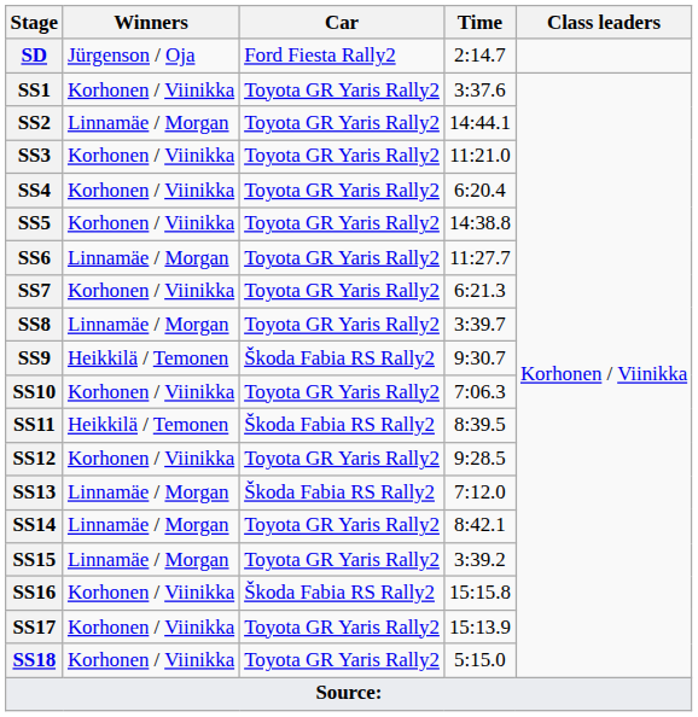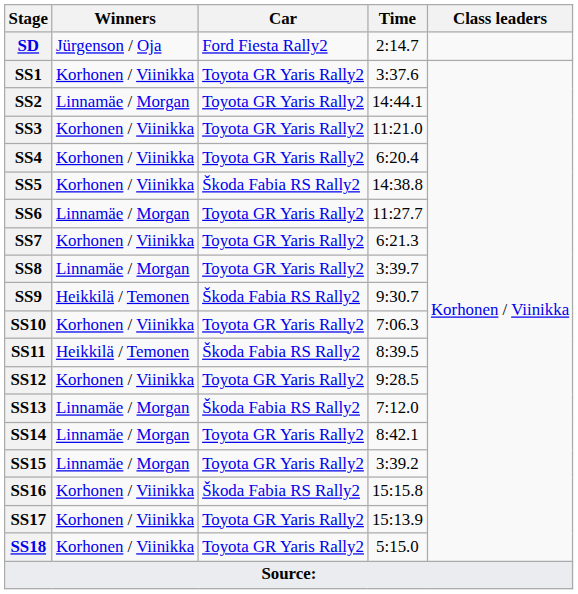 <table class="wikitable" style="font-size:85%">
 <tr>
 <th>Stage</th>
 <th>Winners</th>
 <th>Car</th>
 <th>Time</th>
 <th>Class leaders</th>
 </tr>
 <tr>
 <th><a href='#'>SD</a></th>
 <td><a href='#'>Jürgenson</a> / <a href='#'>Oja</a></td>
 <td><a href='#'>Ford Fiesta Rally2</a></td>
 <td align="center">2:14.7</td>
 <td></td>
 </tr>
 <tr>
 <th>SS1</th>
 <td><a href='#'>Korhonen</a> / <a href='#'>Viinikka</a></td>
 <td><a href='#'>Toyota GR Yaris Rally2</a></td>
 <td align="center">3:37.6</td>
 <td rowspan="18"><a href='#'>Korhonen</a> / <a href='#'>Viinikka</a></td>
 </tr>
 <tr>
 <th>SS2</th>
 <td><a href='#'>Linnamäe</a> / <a href='#'>Morgan</a></td>
 <td><a href='#'>Toyota GR Yaris Rally2</a></td>
 <td align="center">14:44.1</td>
 </tr>
 <tr>
 <th>SS3</th>
 <td><a href='#'>Korhonen</a> / <a href='#'>Viinikka</a></td>
 <td><a href='#'>Toyota GR Yaris Rally2</a></td>
 <td align="center">11:21.0</td>
 </tr>
 <tr>
 <th>SS4</th>
 <td><a href='#'>Korhonen</a> / <a href='#'>Viinikka</a></td>
 <td><a href='#'>Toyota GR Yaris Rally2</a></td>
 <td align="center">6:20.4</td>
 </tr>
 <tr>
 <th>SS5</th>
 <td><a href='#'>Korhonen</a> / <a href='#'>Viinikka</a></td>
-<td><a href='#'>Toyota GR Yaris Rally2</a></td>
+<td><a href='#'>Škoda Fabia RS Rally2</a></td>
 <td align="center">14:38.8</td>
 </tr>
 <tr>
 <th>SS6</th>
 <td><a href='#'>Linnamäe</a> / <a href='#'>Morgan</a></td>
 <td><a href='#'>Toyota GR Yaris Rally2</a></td>
 <td align="center">11:27.7</td>
 </tr>
 <tr>
 <th>SS7</th>
 <td><a href='#'>Korhonen</a> / <a href='#'>Viinikka</a></td>
 <td><a href='#'>Toyota GR Yaris Rally2</a></td>
 <td align="center">6:21.3</td>
 </tr>
 <tr>
 <th>SS8</th>
 <td><a href='#'>Linnamäe</a> / <a href='#'>Morgan</a></td>
 <td><a href='#'>Toyota GR Yaris Rally2</a></td>
 <td align="center">3:39.7</td>
 </tr>
 <tr>
 <th>SS9</th>
 <td><a href='#'>Heikkilä</a> / <a href='#'>Temonen</a></td>
 <td><a href='#'>Škoda Fabia RS Rally2</a></td>
 <td align="center">9:30.7</td>
 </tr>
 <tr>
 <th>SS10</th>
 <td><a href='#'>Korhonen</a> / <a href='#'>Viinikka</a></td>
 <td><a href='#'>Toyota GR Yaris Rally2</a></td>
 <td align="center">7:06.3</td>
 </tr>
 <tr>
 <th>SS11</th>
 <td><a href='#'>Heikkilä</a> / <a href='#'>Temonen</a></td>
 <td><a href='#'>Škoda Fabia RS Rally2</a></td>
 <td align="center">8:39.5</td>
 </tr>
 <tr>
 <th>SS12</th>
 <td><a href='#'>Korhonen</a> / <a href='#'>Viinikka</a></td>
 <td><a href='#'>Toyota GR Yaris Rally2</a></td>
 <td align="center">9:28.5</td>
 </tr>
 <tr>
 <th>SS13</th>
 <td><a href='#'>Linnamäe</a> / <a href='#'>Morgan</a></td>
 <td><a href='#'>Škoda Fabia RS Rally2</a></td>
 <td align="center">7:12.0</td>
 </tr>
 <tr>
 <th>SS14</th>
 <td><a href='#'>Linnamäe</a> / <a href='#'>Morgan</a></td>
 <td><a href='#'>Toyota GR Yaris Rally2</a></td>
 <td align="center">8:42.1</td>
 </tr>
 <tr>
 <th>SS15</th>
 <td><a href='#'>Linnamäe</a> / <a href='#'>Morgan</a></td>
 <td><a href='#'>Toyota GR Yaris Rally2</a></td>
 <td align="center">3:39.2</td>
 </tr>
 <tr>
 <th>SS16</th>
 <td><a href='#'>Korhonen</a> / <a href='#'>Viinikka</a></td>
 <td><a href='#'>Škoda Fabia RS Rally2</a></td>
 <td align="center">15:15.8</td>
 </tr>
 <tr>
 <th>SS17</th>
 <td><a href='#'>Korhonen</a> / <a href='#'>Viinikka</a></td>
 <td><a href='#'>Toyota GR Yaris Rally2</a></td>
 <td align="center">15:13.9</td>
 </tr>
 <tr>
 <th><a href='#'>SS18</a></th>
 <td><a href='#'>Korhonen</a> / <a href='#'>Viinikka</a></td>
 <td><a href='#'>Toyota GR Yaris Rally2</a></td>
 <td align="center">5:15.0</td>
 </tr>
 <tr>
 <td style="background-color:#EAECF0; text-align:center" colspan="5"><strong>Source:</strong></td>
 </tr>
 </table>
